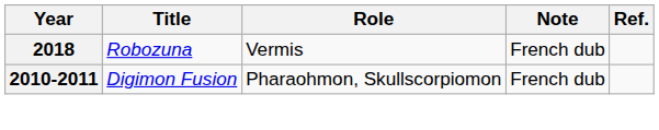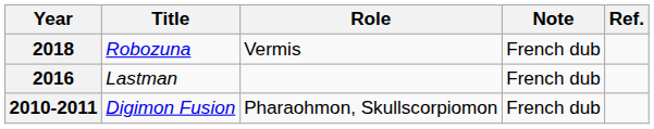 <table class="wikitable">
 <tr>
 <th>Year</th>
 <th>Title</th>
 <th>Role</th>
 <th>Note</th>
 <th>Ref.</th>
 </tr>
 <tr>
 <th>2018</th>
 <td><em><a href='#'>Robozuna</a></em></td>
 <td>Vermis</td>
 <td>French dub</td>
 <td></td>
 </tr>
 <tr>
+<th>2016</th>
+<td><em>Lastman</em></td>
+<td></td>
+<td>French dub</td>
+<td></td>
+</tr>
+<tr>
 <th>2010-2011</th>
 <td><em><a href='#'>Digimon Fusion</a></em></td>
 <td>Pharaohmon, Skullscorpiomon</td>
 <td>French dub</td>
 <td></td>
 </tr>
 </table>
